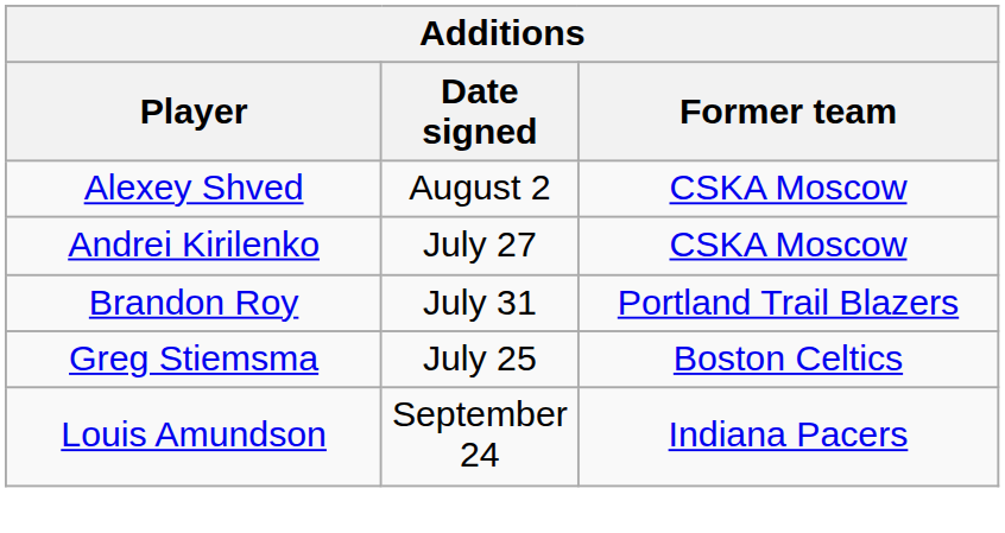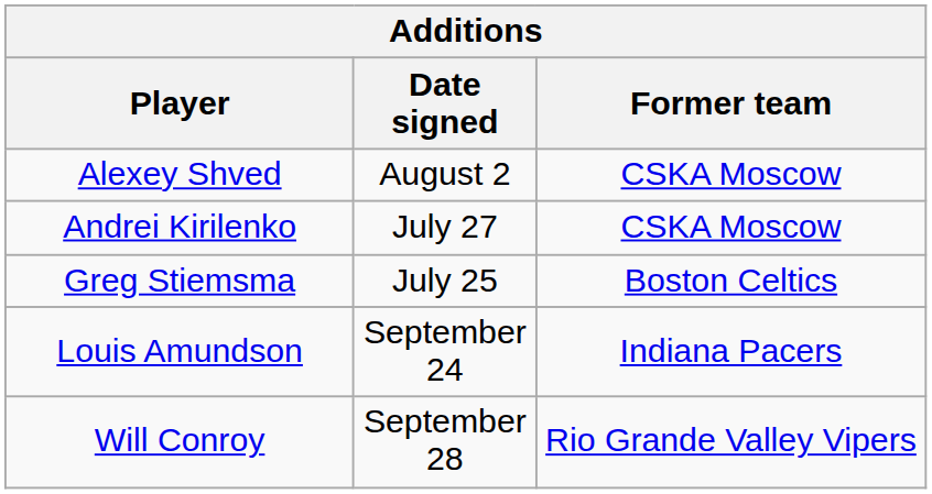 <table class="wikitable" style="text-align:center">
 <tr>
 <th colspan=3>Additions</th>
 </tr>
 <tr>
 <th style="width:160px">Player</th>
 <th style="width:80px">Date signed</th>
 <th style="width:180px">Former team</th>
 </tr>
 <tr>
 <td><a href='#'>Alexey Shved</a></td>
 <td>August 2</td>
 <td><a href='#'>CSKA Moscow</a> </td>
 </tr>
 <tr>
 <td><a href='#'>Andrei Kirilenko</a></td>
 <td>July 27</td>
 <td><a href='#'>CSKA Moscow</a> </td>
 </tr>
 <tr>
-<td><a href='#'>Brandon Roy</a></td>
-<td>July 31</td>
-<td><a href='#'>Portland Trail Blazers</a></td>
-</tr>
-<tr>
 <td><a href='#'>Greg Stiemsma</a></td>
 <td>July 25</td>
 <td><a href='#'>Boston Celtics</a></td>
 </tr>
 <tr>
 <td><a href='#'>Louis Amundson</a></td>
 <td>September 24</td>
 <td><a href='#'>Indiana Pacers</a></td>
 </tr>
+<tr>
+<td><a href='#'>Will Conroy</a></td>
+<td>September 28</td>
+<td><a href='#'>Rio Grande Valley Vipers</a><br></td>
+</tr>
 </table>
